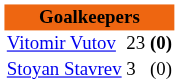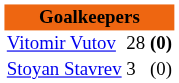 <table class="toccolours" border="0" cellpadding="2" cellspacing="0" align="left" style="margin:0.5em;">
 <tr>
 <th colspan="4" align="center" bgcolor="#ee6611"><span>Goalkeepers</span></th>
 </tr>
 <tr>
 <td> <a href='#'>Vitomir Vutov</a></td>
-<td>23</td>
+<td>28</td>
 <td><strong>(0)</strong></td>
 </tr>
 <tr>
 <td> <a href='#'>Stoyan Stavrev</a></td>
 <td>3</td>
 <td>(0)</td>
 </tr>
 <tr>
 </tr>
 </table>
